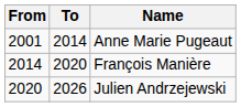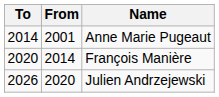 <table class="wikitable">
 <tr>
+<th>To</th>
 <th>From</th>
-<th>To</th>
 <th>Name</th>
 </tr>
 <tr>
+<td>2014</td>
 <td>2001</td>
-<td>2014</td>
 <td>Anne Marie Pugeaut</td>
 </tr>
 <tr>
+<td>2020</td>
 <td>2014</td>
-<td>2020</td>
 <td>François Manière</td>
 </tr>
 <tr>
+<td>2026</td>
 <td>2020</td>
-<td>2026</td>
 <td>Julien Andrzejewski</td>
 </tr>
 </table>
